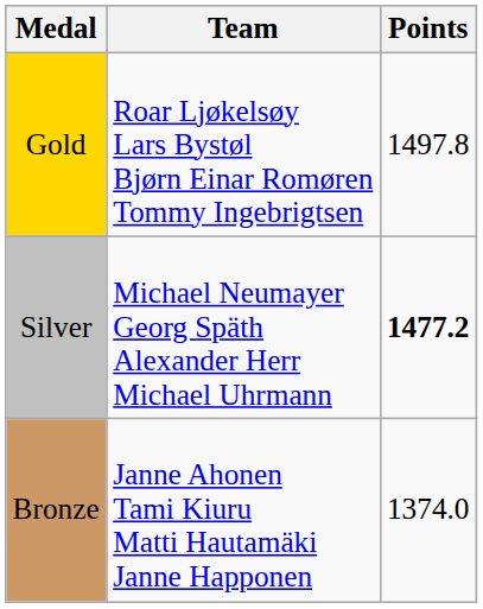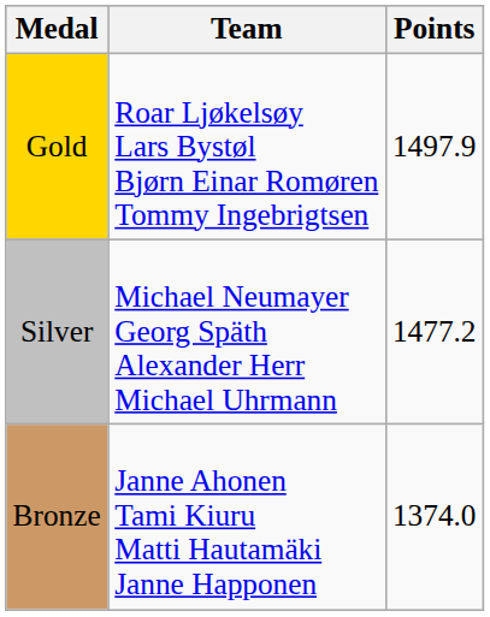 <table class="wikitable">
 <tr>
 <th>Medal</th>
 <th>Team</th>
 <th>Points</th>
 </tr>
 <tr>
 <td style="text-align:center;background-color:gold;">Gold</td>
 <td><br><a href='#'>Roar Ljøkelsøy</a><br><a href='#'>Lars Bystøl</a><br><a href='#'>Bjørn Einar Romøren</a><br><a href='#'>Tommy Ingebrigtsen</a></td>
-<td>1497.8</td>
+<td>1497.9</td>
 </tr>
 <tr>
 <td style="text-align:center;background-color:silver;">Silver</td>
 <td><br><a href='#'>Michael Neumayer</a><br><a href='#'>Georg Späth</a><br><a href='#'>Alexander Herr</a><br><a href='#'>Michael Uhrmann</a></td>
-<td><strong>1477.2</strong></td>
+<td>1477.2</td>
 </tr>
 <tr>
 <td style="text-align:center;background-color:#CC9966;">Bronze</td>
 <td><br><a href='#'>Janne Ahonen</a><br><a href='#'>Tami Kiuru</a><br><a href='#'>Matti Hautamäki</a><br><a href='#'>Janne Happonen</a></td>
 <td>1374.0</td>
 </tr>
 </table>
